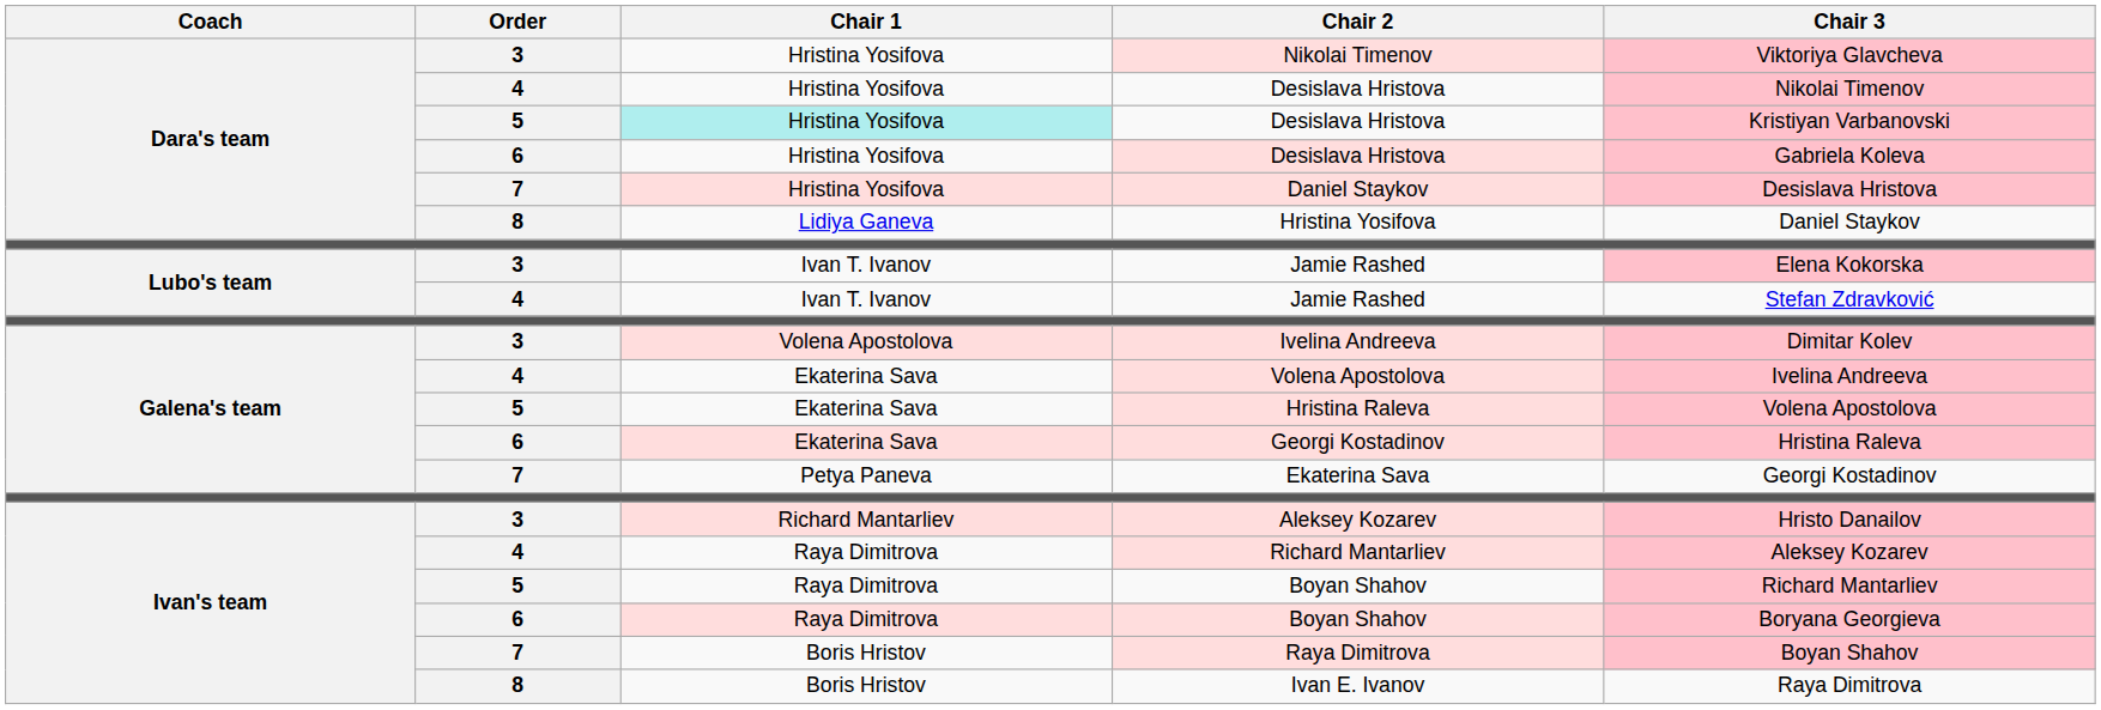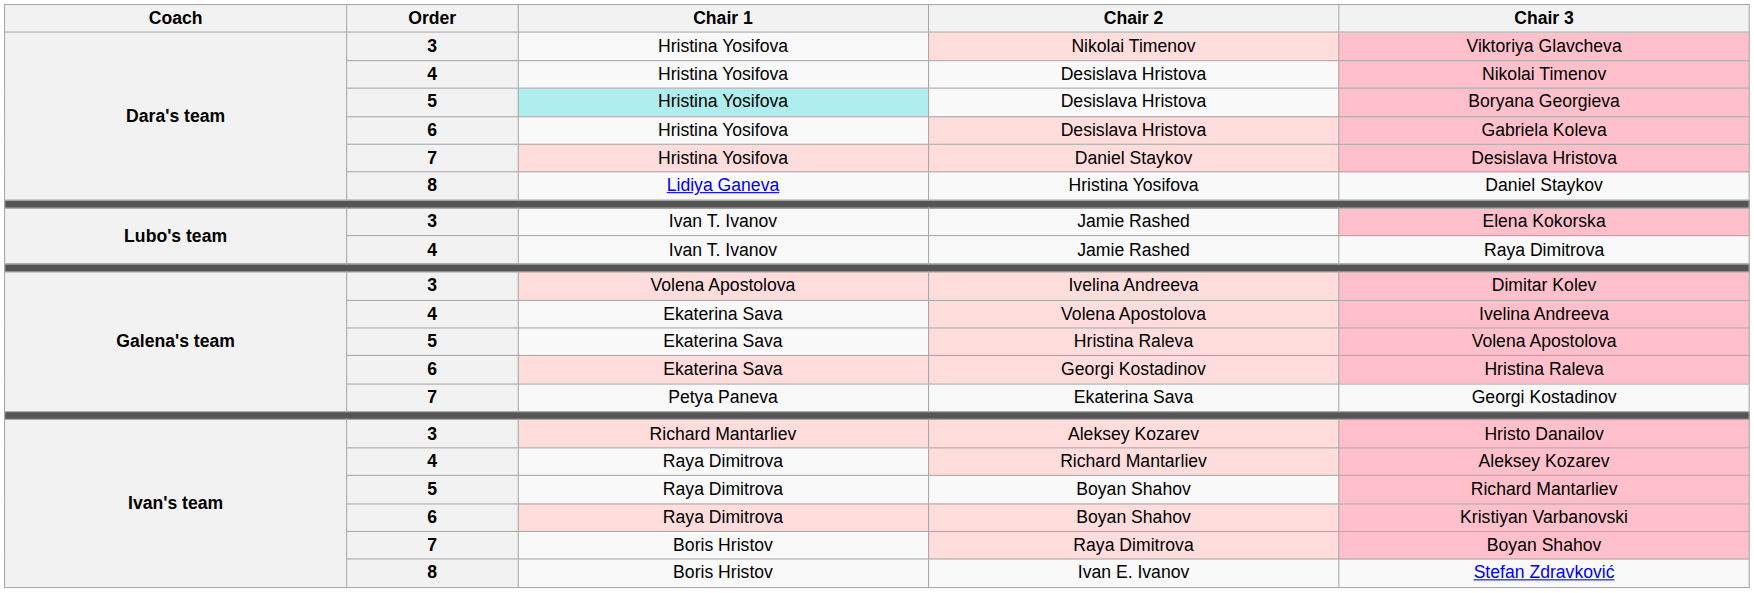 <table class="wikitable collapsible collapsed plainrowheaders" style="text-align:center; margin:10px; width:80%">
 <tr>
 <th Width="10%">Coach</th>
 <th Width="05%">Order</th>
 <th Width="12%">Chair 1</th>
 <th Width="12%">Chair 2</th>
 <th Width="12%">Chair 3</th>
 </tr>
 <tr>
 <th rowspan="6">Dara's team</th>
 <th>3</th>
 <td>Hristina Yosifova</td>
 <td style="background:#fdd">Nikolai Timenov</td>
 <td style="background: pink">Viktoriya Glavcheva</td>
 </tr>
 <tr>
 <th>4</th>
 <td>Hristina Yosifova</td>
 <td>Desislava Hristova</td>
 <td style="background: pink">Nikolai Timenov</td>
 </tr>
 <tr>
 <th>5</th>
 <td style="background: paleturquoise;">Hristina Yosifova</td>
 <td>Desislava Hristova</td>
-<td style="background: pink">Kristiyan Varbanovski</td>
+<td style="background: pink">Boryana Georgieva</td>
 </tr>
 <tr>
 <th>6</th>
 <td>Hristina Yosifova</td>
 <td style="background:#fdd">Desislava Hristova</td>
 <td style="background: pink">Gabriela Koleva</td>
 </tr>
 <tr>
 <th>7</th>
 <td style="background:#fdd">Hristina Yosifova</td>
 <td style="background:#fdd">Daniel Staykov</td>
 <td style="background: pink">Desislava Hristova</td>
 </tr>
 <tr>
 <th>8</th>
 <td><a href='#'>Lidiya Ganeva</a></td>
 <td>Hristina Yosifova</td>
 <td>Daniel Staykov</td>
 </tr>
 <tr>
 <td colspan="8" style="background:#555"></td>
 </tr>
 <tr>
 <th rowspan="2">Lubo's team</th>
 <th>3</th>
 <td>Ivan T. Ivanov</td>
 <td>Jamie Rashed</td>
 <td style="background: pink">Elena Kokorska</td>
 </tr>
 <tr>
 <th>4</th>
 <td>Ivan T. Ivanov</td>
 <td>Jamie Rashed</td>
-<td><a href='#'>Stefan Zdravković</a></td>
+<td>Raya Dimitrova</td>
 </tr>
 <tr>
 <td colspan="8" style="background:#555"></td>
 </tr>
 <tr>
 <th rowspan="5">Galena's team</th>
 <th>3</th>
 <td style="background:#fdd">Volena Apostolova</td>
 <td style="background:#fdd">Ivelina Andreeva</td>
 <td style="background: pink">Dimitar Kolev</td>
 </tr>
 <tr>
 <th>4</th>
 <td>Ekaterina Sava</td>
 <td style="background:#fdd">Volena Apostolova</td>
 <td style="background: pink">Ivelina Andreeva</td>
 </tr>
 <tr>
 <th>5</th>
 <td>Ekaterina Sava</td>
 <td style="background:#fdd">Hristina Raleva</td>
 <td style="background: pink">Volena Apostolova</td>
 </tr>
 <tr>
 <th>6</th>
 <td style="background:#fdd">Ekaterina Sava</td>
 <td style="background:#fdd">Georgi Kostadinov</td>
 <td style="background: pink">Hristina Raleva</td>
 </tr>
 <tr>
 <th>7</th>
 <td>Petya Paneva</td>
 <td>Ekaterina Sava</td>
 <td>Georgi Kostadinov</td>
 </tr>
 <tr>
 <td colspan="8" style="background:#555"></td>
 </tr>
 <tr>
 <th rowspan="6">Ivan's team</th>
 <th>3</th>
 <td style="background:#fdd">Richard Mantarliev</td>
 <td style="background:#fdd">Aleksey Kozarev</td>
 <td style="background: pink">Hristo Danailov</td>
 </tr>
 <tr>
 <th>4</th>
 <td>Raya Dimitrova</td>
 <td style="background:#fdd">Richard Mantarliev</td>
 <td style="background: pink">Aleksey Kozarev</td>
 </tr>
 <tr>
 <th>5</th>
 <td>Raya Dimitrova</td>
 <td>Boyan Shahov</td>
 <td style="background: pink">Richard Mantarliev</td>
 </tr>
 <tr>
 <th>6</th>
 <td style="background:#fdd">Raya Dimitrova</td>
 <td style="background:#fdd">Boyan Shahov</td>
-<td style="background: pink">Boryana Georgieva</td>
+<td style="background: pink">Kristiyan Varbanovski</td>
 </tr>
 <tr>
 <th>7</th>
 <td>Boris Hristov</td>
 <td style="background:#fdd">Raya Dimitrova</td>
 <td style="background: pink">Boyan Shahov</td>
 </tr>
 <tr>
 <th>8</th>
 <td>Boris Hristov</td>
 <td>Ivan E. Ivanov</td>
-<td>Raya Dimitrova</td>
+<td><a href='#'>Stefan Zdravković</a></td>
 </tr>
 </table>
